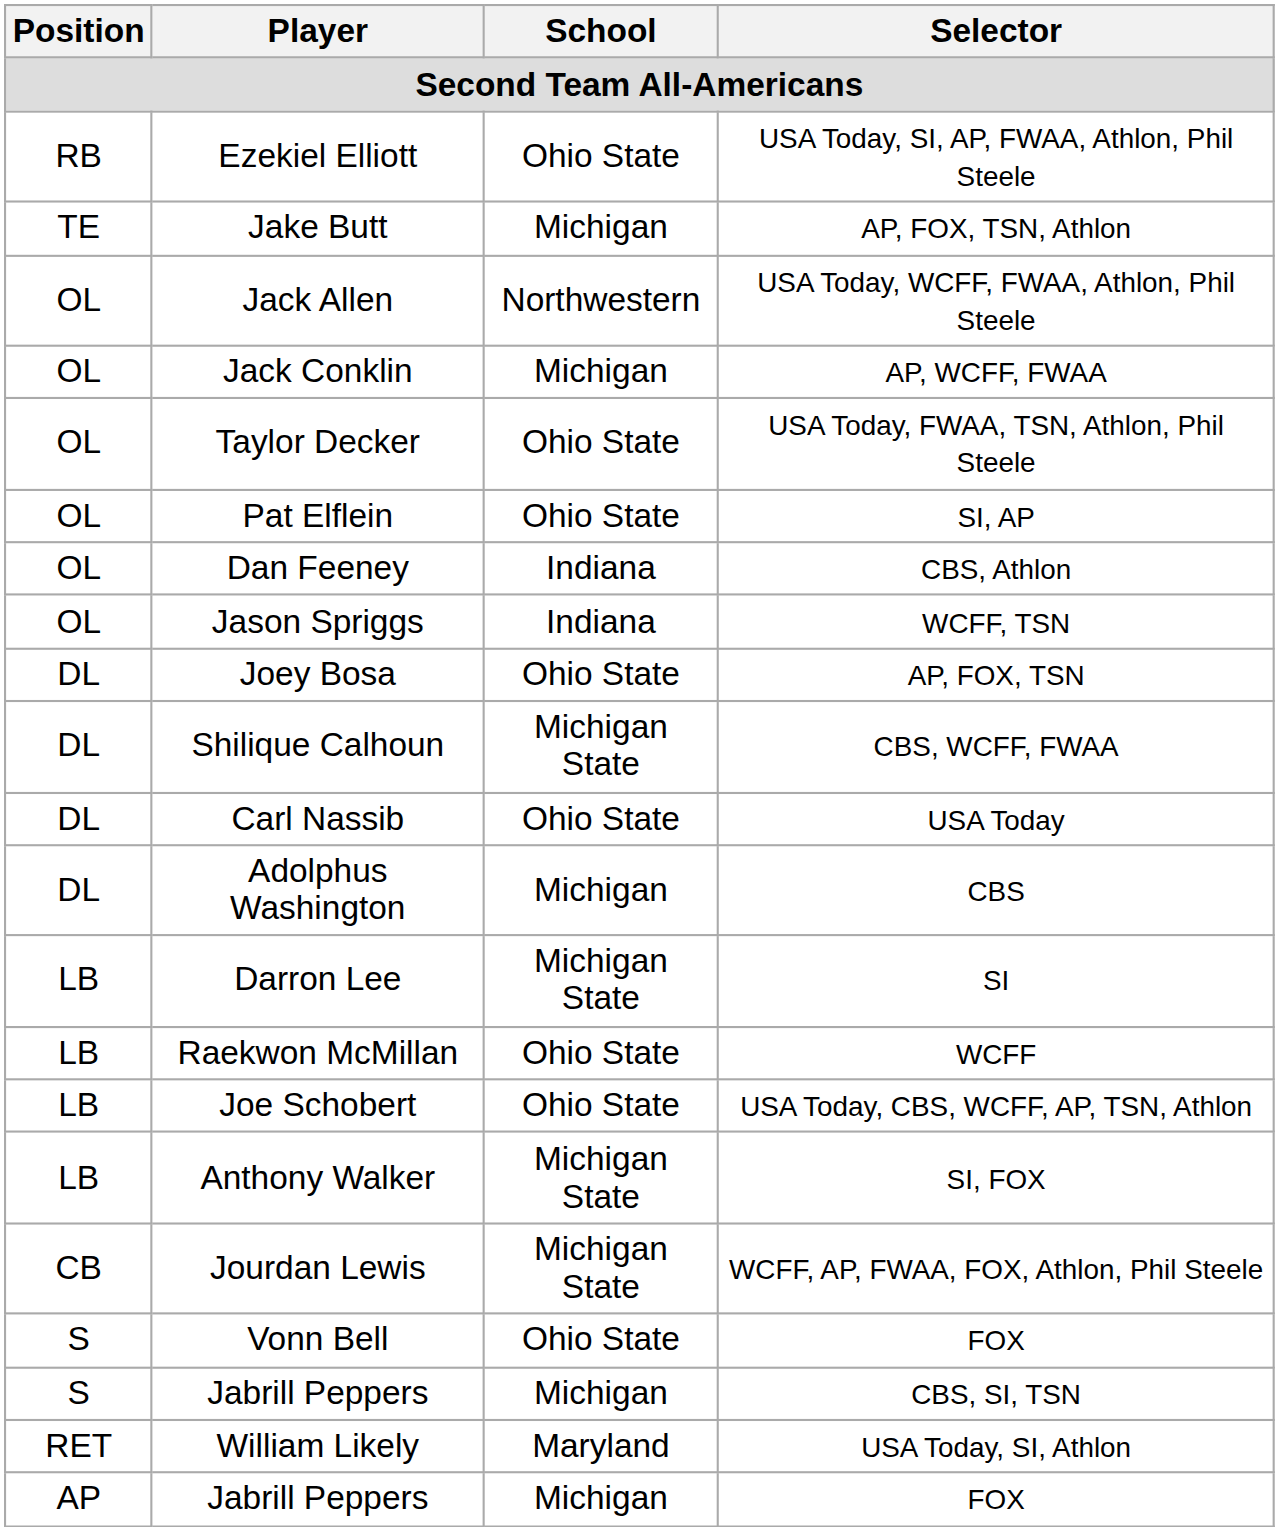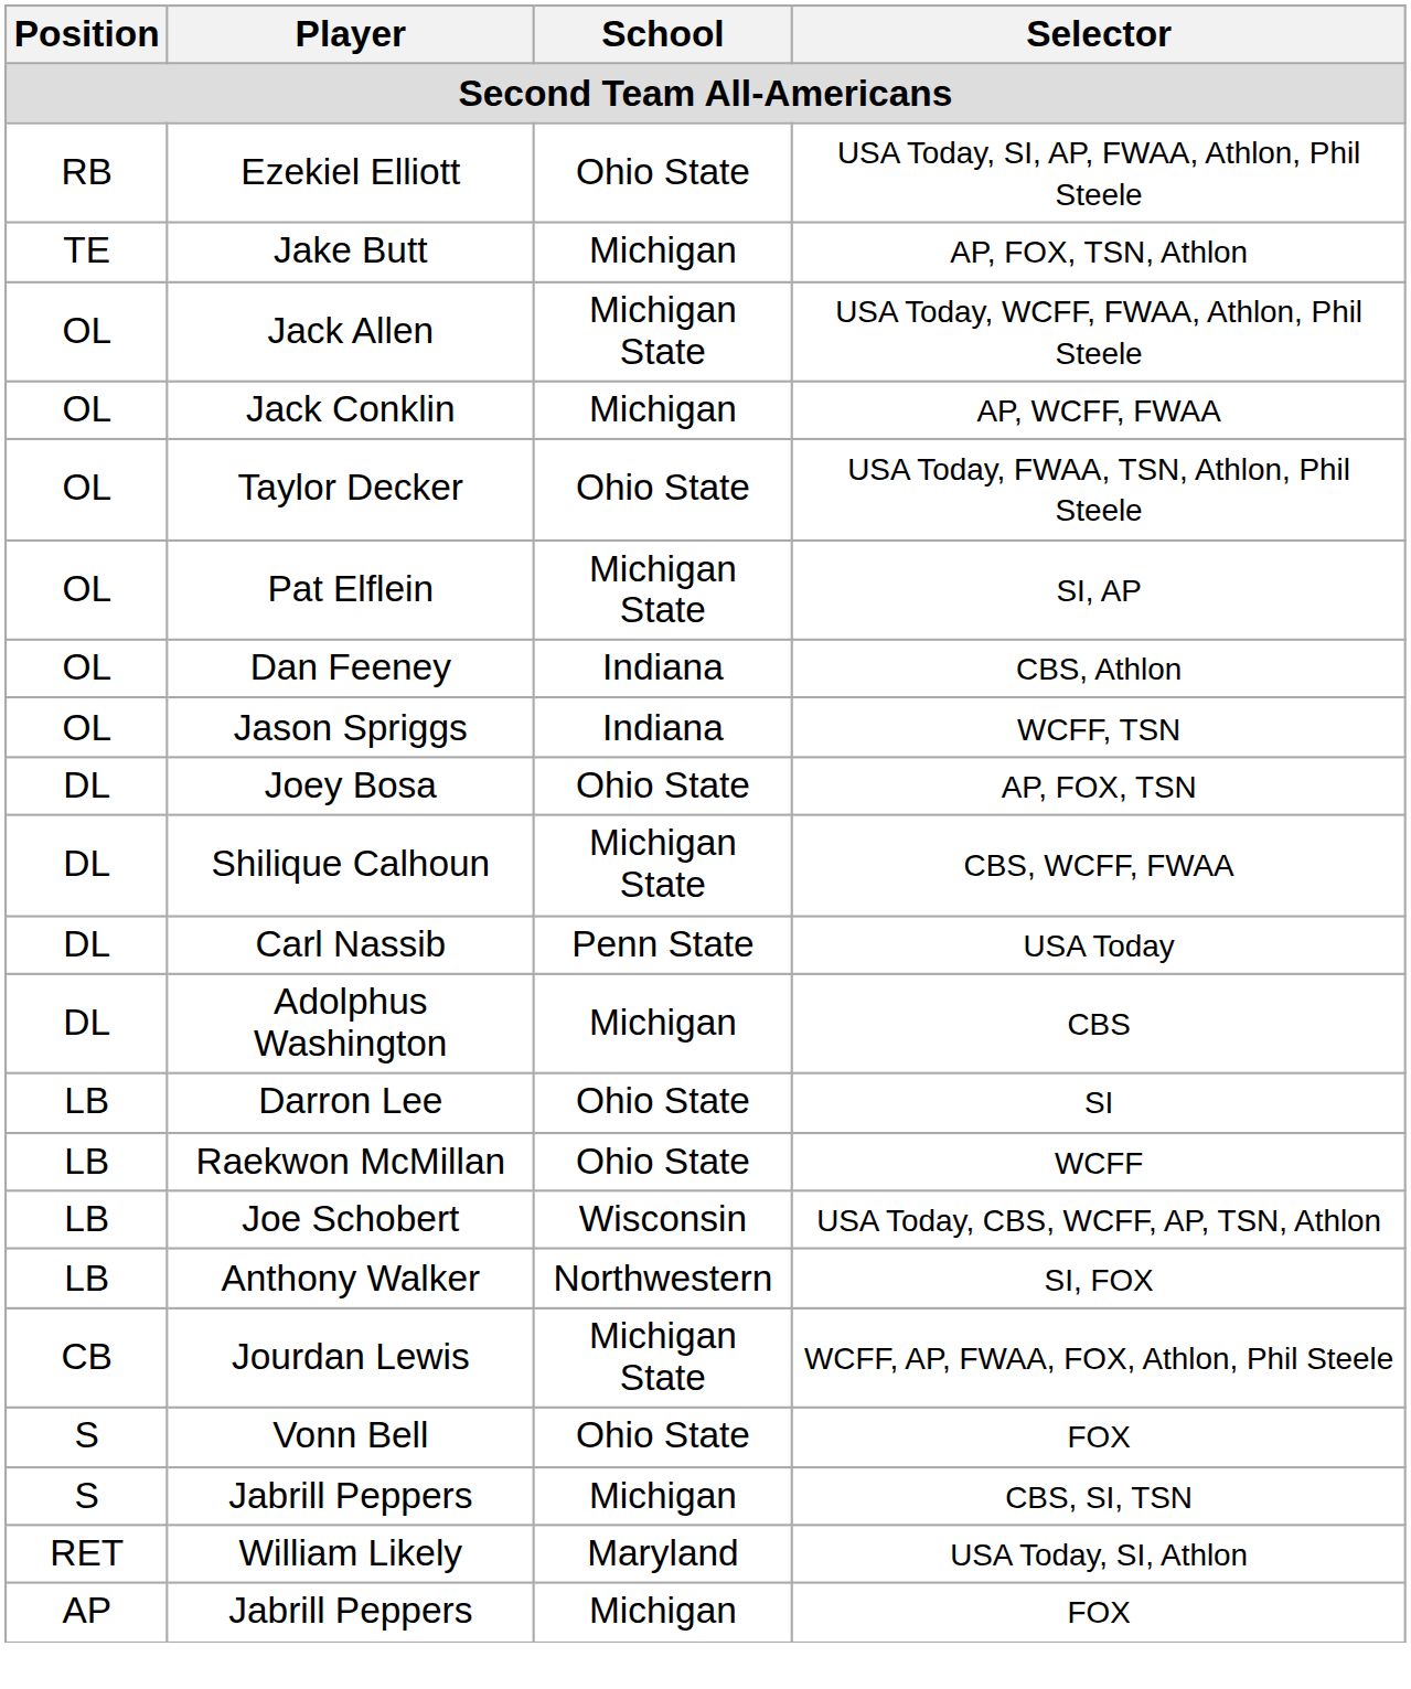 <table class="wikitable">
 <tr>
 <th>Position</th>
 <th>Player</th>
 <th>School</th>
 <th>Selector</th>
 </tr>
 <tr>
 <td colspan="4" style="text-align:center; background:#ddd;"><strong>Second Team All-Americans</strong></td>
 </tr>
 <tr style="text-align:center;">
 <td style="background:white">RB</td>
 <td style="background:white">Ezekiel Elliott</td>
 <td style="background:white">Ohio State</td>
 <td style="background:white"><small>USA Today, SI, AP, FWAA, Athlon, Phil Steele</small></td>
 </tr>
 <tr style="text-align:center;">
 <td style="background:white">TE</td>
 <td style="background:white">Jake Butt</td>
 <td style="background:white">Michigan</td>
 <td style="background:white"><small>AP, FOX, TSN, Athlon</small></td>
 </tr>
 <tr style="text-align:center;">
 <td style="background:white">OL</td>
 <td style="background:white">Jack Allen</td>
-<td style="background:white">Northwestern</td>
+<td style="background:white">Michigan State</td>
 <td style="background:white"><small>USA Today, WCFF, FWAA, Athlon, Phil Steele</small></td>
 </tr>
 <tr style="text-align:center;">
 <td style="background:white">OL</td>
 <td style="background:white">Jack Conklin</td>
 <td style="background:white">Michigan</td>
 <td style="background:white"><small>AP, WCFF, FWAA</small></td>
 </tr>
 <tr style="text-align:center;">
 <td style="background:white">OL</td>
 <td style="background:white">Taylor Decker</td>
 <td style="background:white">Ohio State</td>
 <td style="background:white"><small>USA Today, FWAA, TSN, Athlon, Phil Steele</small></td>
 </tr>
 <tr style="text-align:center;">
 <td style="background:white">OL</td>
 <td style="background:white">Pat Elflein</td>
-<td style="background:white">Ohio State</td>
+<td style="background:white">Michigan State</td>
 <td style="background:white"><small>SI, AP</small></td>
 </tr>
 <tr style="text-align:center;">
 <td style="background:white">OL</td>
 <td style="background:white">Dan Feeney</td>
 <td style="background:white">Indiana</td>
 <td style="background:white"><small>CBS, Athlon</small></td>
 </tr>
 <tr style="text-align:center;">
 <td style="background:white">OL</td>
 <td style="background:white">Jason Spriggs</td>
 <td style="background:white">Indiana</td>
 <td style="background:white"><small>WCFF, TSN</small></td>
 </tr>
 <tr style="text-align:center;">
 <td style="background:white">DL</td>
 <td style="background:white">Joey Bosa</td>
 <td style="background:white">Ohio State</td>
 <td style="background:white"><small>AP, FOX, TSN</small></td>
 </tr>
 <tr style="text-align:center;">
 <td style="background:white">DL</td>
 <td style="background:white">Shilique Calhoun</td>
 <td style="background:white">Michigan State</td>
 <td style="background:white"><small>CBS, WCFF, FWAA</small></td>
 </tr>
 <tr style="text-align:center;">
 <td style="background:white">DL</td>
 <td style="background:white">Carl Nassib</td>
-<td style="background:white">Ohio State</td>
+<td style="background:white">Penn State</td>
 <td style="background:white"><small>USA Today</small></td>
 </tr>
 <tr style="text-align:center;">
 <td style="background:white">DL</td>
 <td style="background:white">Adolphus Washington</td>
 <td style="background:white">Michigan</td>
 <td style="background:white"><small>CBS</small></td>
 </tr>
 <tr style="text-align:center;">
 <td style="background:white">LB</td>
 <td style="background:white">Darron Lee</td>
-<td style="background:white">Michigan State</td>
+<td style="background:white">Ohio State</td>
 <td style="background:white"><small>SI</small></td>
 </tr>
 <tr style="text-align:center;">
 <td style="background:white">LB</td>
 <td style="background:white">Raekwon McMillan</td>
 <td style="background:white">Ohio State</td>
 <td style="background:white"><small>WCFF</small></td>
 </tr>
 <tr style="text-align:center;">
 <td style="background:white">LB</td>
 <td style="background:white">Joe Schobert</td>
-<td style="background:white">Ohio State</td>
+<td style="background:white">Wisconsin</td>
 <td style="background:white"><small>USA Today, CBS, WCFF, AP, TSN, Athlon</small></td>
 </tr>
 <tr style="text-align:center;">
 <td style="background:white">LB</td>
 <td style="background:white">Anthony Walker</td>
-<td style="background:white">Michigan State</td>
+<td style="background:white">Northwestern</td>
 <td style="background:white"><small>SI, FOX</small></td>
 </tr>
 <tr style="text-align:center;">
 <td style="background:white">CB</td>
 <td style="background:white">Jourdan Lewis</td>
 <td style="background:white">Michigan State</td>
 <td style="background:white"><small>WCFF, AP, FWAA, FOX, Athlon, Phil Steele</small></td>
 </tr>
 <tr style="text-align:center;">
 <td style="background:white">S</td>
 <td style="background:white">Vonn Bell</td>
 <td style="background:white">Ohio State</td>
 <td style="background:white"><small>FOX</small></td>
 </tr>
 <tr style="text-align:center;">
 <td style="background:white">S</td>
 <td style="background:white">Jabrill Peppers</td>
 <td style="background:white">Michigan</td>
 <td style="background:white"><small>CBS, SI, TSN</small></td>
 </tr>
 <tr style="text-align:center;">
 <td style="background:white">RET</td>
 <td style="background:white">William Likely</td>
 <td style="background:white">Maryland</td>
 <td style="background:white"><small>USA Today, SI, Athlon</small></td>
 </tr>
 <tr style="text-align:center;">
 <td style="background:white">AP</td>
 <td style="background:white">Jabrill Peppers</td>
 <td style="background:white">Michigan</td>
 <td style="background:white"><small>FOX</small></td>
 </tr>
 </table>
